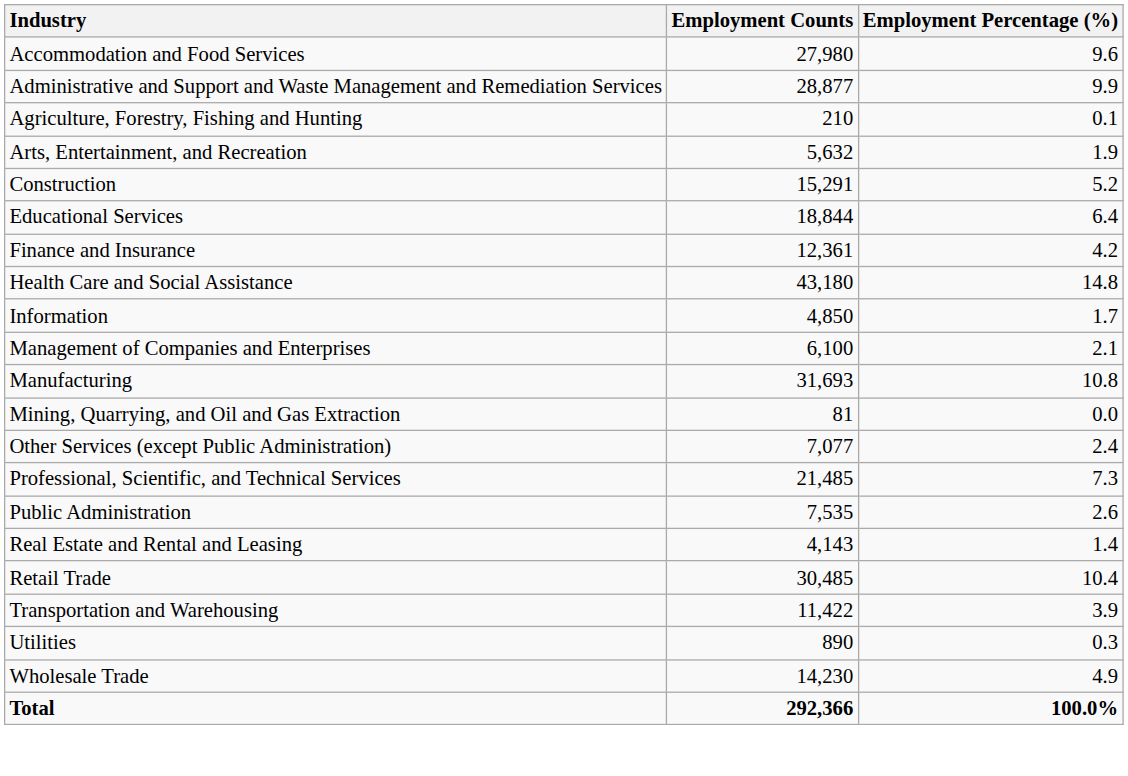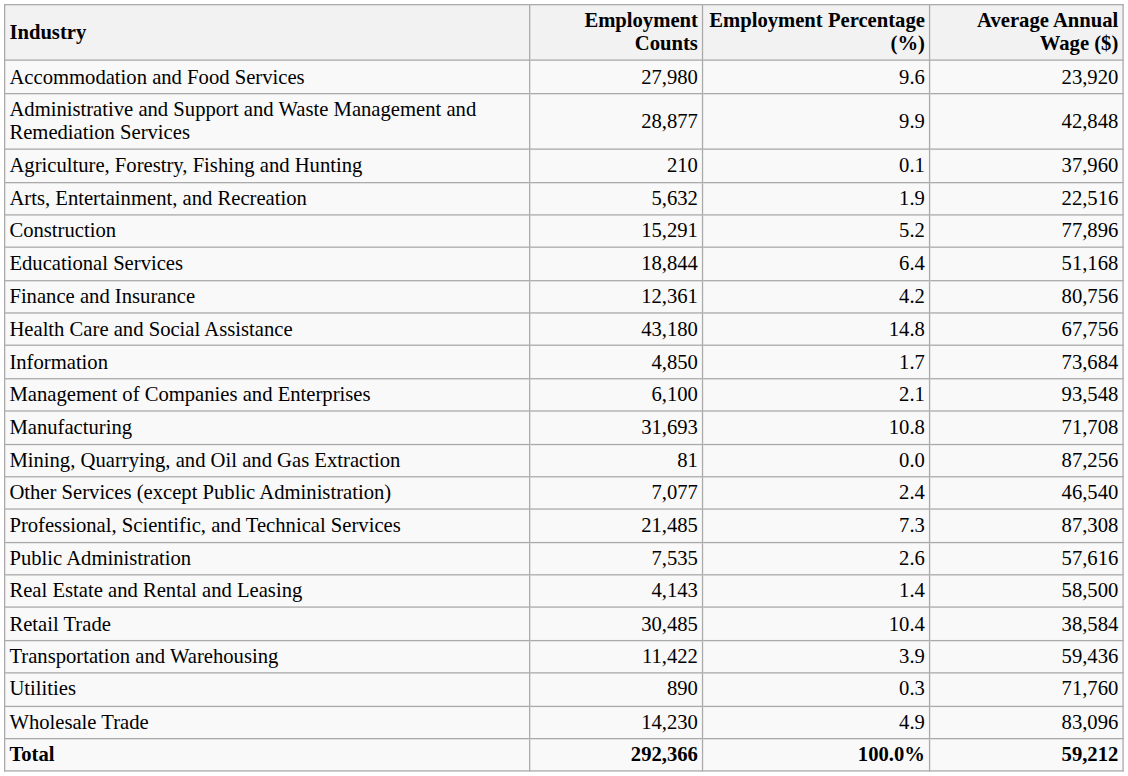 <table class="wikitable sortable">
 <tr>
 <th style="text-align:left;">Industry</th>
 <th style="text-align:right;">Employment Counts</th>
 <th style="text-align:right;">Employment Percentage (%)</th>
+<th style="text-align:right;">Average Annual Wage ($)</th>
 </tr>
 <tr>
 <td style="text-align:left;">Accommodation and Food Services</td>
 <td style="text-align:right;">27,980</td>
 <td style="text-align:right;">9.6</td>
+<td style="text-align:right;">23,920</td>
 </tr>
 <tr>
 <td style="text-align:left;">Administrative and Support and Waste Management and Remediation Services</td>
 <td style="text-align:right;">28,877</td>
 <td style="text-align:right;">9.9</td>
+<td style="text-align:right;">42,848</td>
 </tr>
 <tr>
 <td style="text-align:left;">Agriculture, Forestry, Fishing and Hunting</td>
 <td style="text-align:right;">210</td>
 <td style="text-align:right;">0.1</td>
+<td style="text-align:right;">37,960</td>
 </tr>
 <tr>
 <td style="text-align:left;">Arts, Entertainment, and Recreation</td>
 <td style="text-align:right;">5,632</td>
 <td style="text-align:right;">1.9</td>
+<td style="text-align:right;">22,516</td>
 </tr>
 <tr>
 <td style="text-align:left;">Construction</td>
 <td style="text-align:right;">15,291</td>
 <td style="text-align:right;">5.2</td>
+<td style="text-align:right;">77,896</td>
 </tr>
 <tr>
 <td style="text-align:left;">Educational Services</td>
 <td style="text-align:right;">18,844</td>
 <td style="text-align:right;">6.4</td>
+<td style="text-align:right;">51,168</td>
 </tr>
 <tr>
 <td style="text-align:left;">Finance and Insurance</td>
 <td style="text-align:right;">12,361</td>
 <td style="text-align:right;">4.2</td>
+<td style="text-align:right;">80,756</td>
 </tr>
 <tr>
 <td style="text-align:left;">Health Care and Social Assistance</td>
 <td style="text-align:right;">43,180</td>
 <td style="text-align:right;">14.8</td>
+<td style="text-align:right;">67,756</td>
 </tr>
 <tr>
 <td style="text-align:left;">Information</td>
 <td style="text-align:right;">4,850</td>
 <td style="text-align:right;">1.7</td>
+<td style="text-align:right;">73,684</td>
 </tr>
 <tr>
 <td style="text-align:left;">Management of Companies and Enterprises</td>
 <td style="text-align:right;">6,100</td>
 <td style="text-align:right;">2.1</td>
+<td style="text-align:right;">93,548</td>
 </tr>
 <tr>
 <td style="text-align:left;">Manufacturing</td>
 <td style="text-align:right;">31,693</td>
 <td style="text-align:right;">10.8</td>
+<td style="text-align:right;">71,708</td>
 </tr>
 <tr>
 <td style="text-align:left;">Mining, Quarrying, and Oil and Gas Extraction</td>
 <td style="text-align:right;">81</td>
 <td style="text-align:right;">0.0</td>
+<td style="text-align:right;">87,256</td>
 </tr>
 <tr>
 <td style="text-align:left;">Other Services (except Public Administration)</td>
 <td style="text-align:right;">7,077</td>
 <td style="text-align:right;">2.4</td>
+<td style="text-align:right;">46,540</td>
 </tr>
 <tr>
 <td style="text-align:left;">Professional, Scientific, and Technical Services</td>
 <td style="text-align:right;">21,485</td>
 <td style="text-align:right;">7.3</td>
+<td style="text-align:right;">87,308</td>
 </tr>
 <tr>
 <td style="text-align:left;">Public Administration</td>
 <td style="text-align:right;">7,535</td>
 <td style="text-align:right;">2.6</td>
+<td style="text-align:right;">57,616</td>
 </tr>
 <tr>
 <td style="text-align:left;">Real Estate and Rental and Leasing</td>
 <td style="text-align:right;">4,143</td>
 <td style="text-align:right;">1.4</td>
+<td style="text-align:right;">58,500</td>
 </tr>
 <tr>
 <td style="text-align:left;">Retail Trade</td>
 <td style="text-align:right;">30,485</td>
 <td style="text-align:right;">10.4</td>
+<td style="text-align:right;">38,584</td>
 </tr>
 <tr>
 <td style="text-align:left;">Transportation and Warehousing</td>
 <td style="text-align:right;">11,422</td>
 <td style="text-align:right;">3.9</td>
+<td style="text-align:right;">59,436</td>
 </tr>
 <tr>
 <td style="text-align:left;">Utilities</td>
 <td style="text-align:right;">890</td>
 <td style="text-align:right;">0.3</td>
+<td style="text-align:right;">71,760</td>
 </tr>
 <tr>
 <td style="text-align:left;">Wholesale Trade</td>
 <td style="text-align:right;">14,230</td>
 <td style="text-align:right;">4.9</td>
+<td style="text-align:right;">83,096</td>
 </tr>
 <tr>
 <td style="text-align:left; font-weight:bold;"><strong>Total</strong></td>
 <td style="text-align:right; font-weight:bold;"><strong>292,366</strong></td>
 <td style="text-align:right; font-weight:bold;"><strong>100.0%</strong></td>
+<td style="text-align:right; font-weight:bold;"><strong>59,212</strong></td>
 </tr>
 </table>
